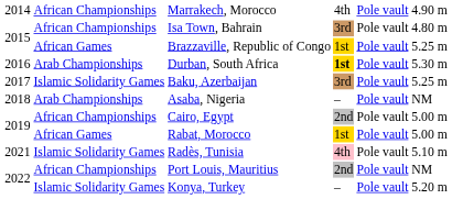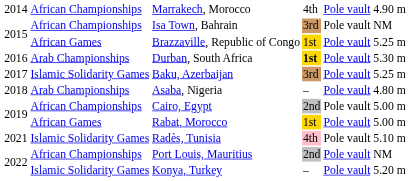 <table>
 <tr>
 <td>2014</td>
 <td><a href='#'>African Championships</a></td>
 <td><a href='#'>Marrakech</a>, Morocco</td>
 <td>4th</td>
 <td><a href='#'>Pole vault</a></td>
 <td>4.90 m</td>
 </tr>
 <tr>
 <td rowspan=2>2015</td>
 <td><a href='#'>African Championships</a></td>
 <td><a href='#'>Isa Town</a>, Bahrain</td>
 <td bgcolor=cc9966>3rd</td>
 <td>Pole vault</td>
-<td>4.80 m</td>
+<td>NM</td>
 </tr>
 <tr>
 <td><a href='#'>African Games</a></td>
 <td><a href='#'>Brazzaville</a>, Republic of Congo</td>
 <td bgcolor=gold>1st</td>
 <td><a href='#'>Pole vault</a></td>
 <td>5.25 m</td>
 </tr>
 <tr>
 <td>2016</td>
 <td><a href='#'>Arab Championships</a></td>
 <td><a href='#'>Durban</a>, South Africa</td>
 <td bgcolor=gold><strong>1st</strong></td>
 <td><a href='#'>Pole vault</a></td>
 <td>5.30 m</td>
 </tr>
 <tr>
 <td>2017</td>
 <td><a href='#'>Islamic Solidarity Games</a></td>
 <td><a href='#'>Baku, Azerbaijan</a></td>
 <td bgcolor=cc9966>3rd</td>
 <td><a href='#'>Pole vault</a></td>
 <td>5.25 m</td>
 </tr>
 <tr>
 <td>2018</td>
 <td><a href='#'>Arab Championships</a></td>
 <td><a href='#'>Asaba</a>, Nigeria</td>
 <td>–</td>
 <td><a href='#'>Pole vault</a></td>
-<td>NM</td>
+<td>4.80 m</td>
 </tr>
 <tr>
 <td rowspan=2>2019</td>
 <td><a href='#'>African Championships</a></td>
 <td><a href='#'>Cairo, Egypt</a></td>
 <td bgcolor=silver>2nd</td>
 <td>Pole vault</td>
 <td>5.00 m</td>
 </tr>
 <tr>
 <td><a href='#'>African Games</a></td>
 <td><a href='#'>Rabat, Morocco</a></td>
 <td bgcolor=gold>1st</td>
 <td><a href='#'>Pole vault</a></td>
 <td>5.00 m</td>
 </tr>
 <tr>
 <td>2021</td>
 <td><a href='#'>Islamic Solidarity Games</a></td>
 <td><a href='#'>Radès, Tunisia</a></td>
 <td style="background: pink;">4th</td>
 <td>Pole vault</td>
 <td>5.10 m</td>
 </tr>
 <tr>
 <td rowspan=2>2022</td>
 <td><a href='#'>African Championships</a></td>
 <td><a href='#'>Port Louis, Mauritius</a></td>
 <td bgcolor=silver>2nd</td>
 <td><a href='#'>Pole vault</a></td>
 <td>NM</td>
 </tr>
 <tr>
 <td><a href='#'>Islamic Solidarity Games</a></td>
 <td><a href='#'>Konya, Turkey</a></td>
 <td>–</td>
 <td><a href='#'>Pole vault</a></td>
 <td>5.20 m</td>
 </tr>
 </table>
